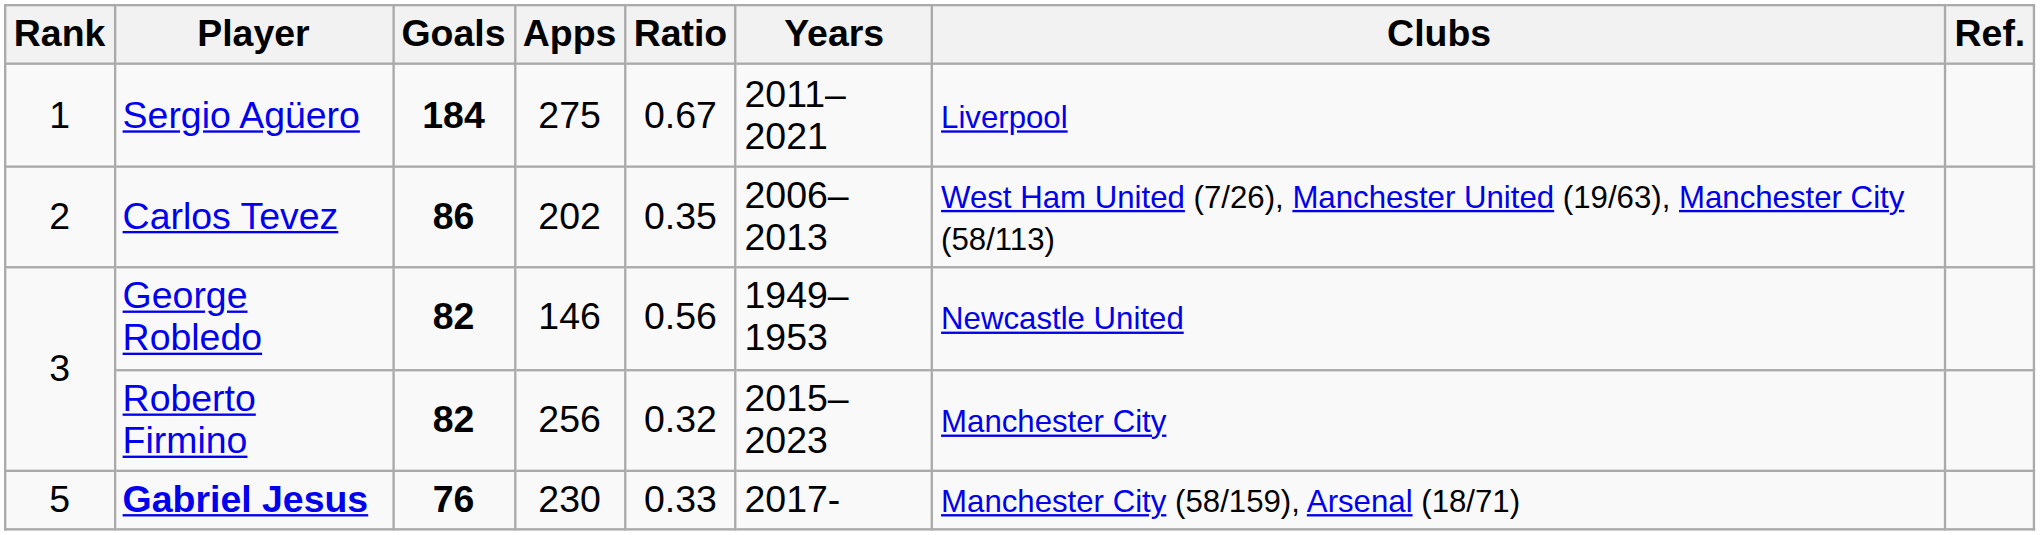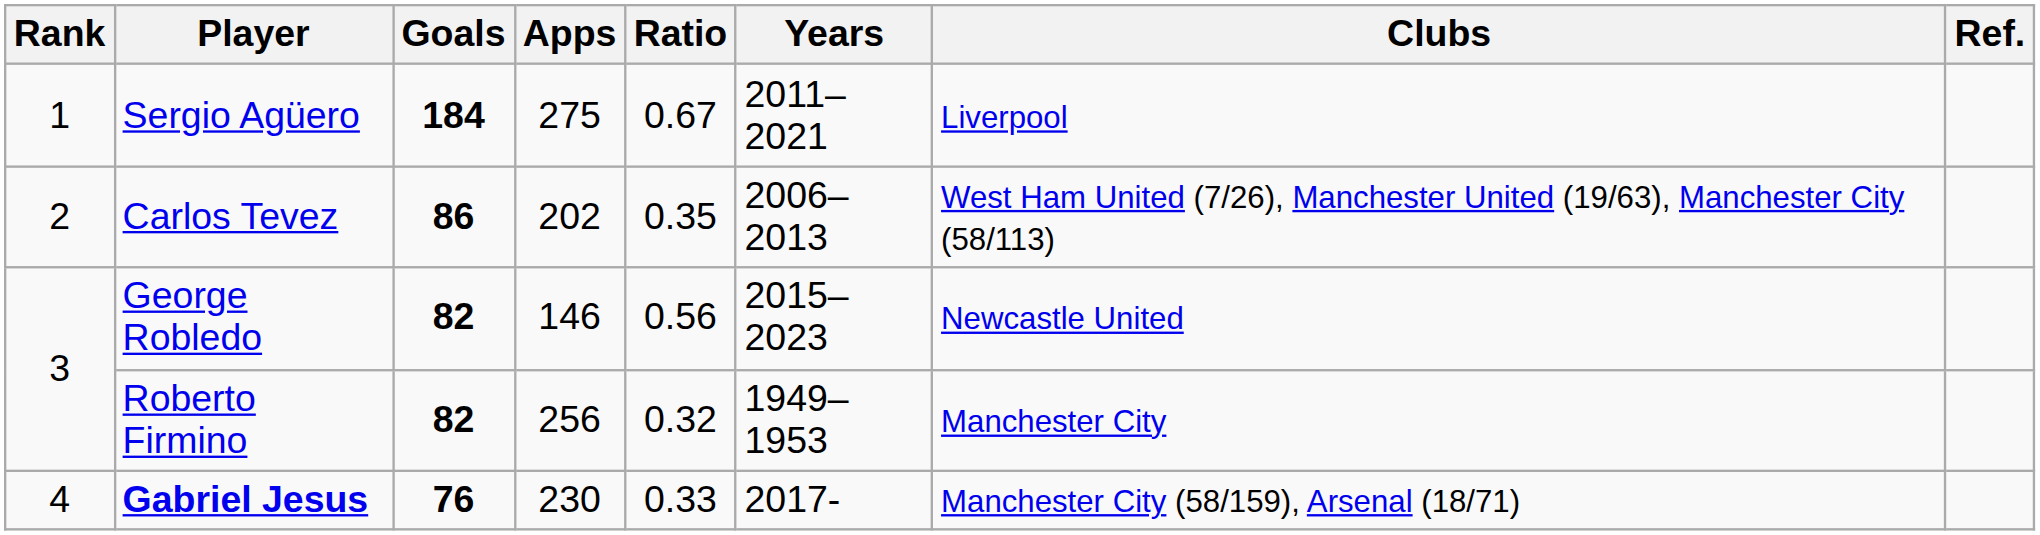 <table class="wikitable">
 <tr>
 <th>Rank</th>
 <th>Player</th>
 <th><abbr>Goals</abbr></th>
 <th><abbr>Apps</abbr></th>
 <th><abbr>Ratio</abbr></th>
 <th><abbr>Years</abbr></th>
 <th><abbr>Clubs</abbr></th>
 <th>Ref.</th>
 </tr>
 <tr>
 <td align="center">1</td>
 <td> <a href='#'>Sergio Agüero</a></td>
 <td align="center"><strong>184</strong></td>
 <td align="center">275</td>
 <td align="center">0.67</td>
 <td>2011–2021</td>
 <td><small><a href='#'>Liverpool</a></small></td>
 <td></td>
 </tr>
 <tr>
 <td align="center">2</td>
 <td> <a href='#'>Carlos Tevez</a></td>
 <td align="center"><strong>86</strong></td>
 <td align="center">202</td>
 <td align="center">0.35</td>
 <td>2006–2013</td>
 <td><small><a href='#'>West Ham United</a> (7/26), <a href='#'>Manchester United</a> (19/63), <a href='#'>Manchester City</a> (58/113)</small></td>
 <td></td>
 </tr>
 <tr>
 <td rowspan="2" align="center">3</td>
 <td> <a href='#'>George Robledo</a></td>
 <td align="center"><strong>82</strong></td>
 <td align="center">146</td>
 <td align="center">0.56</td>
-<td>1949–1953</td>
+<td>2015–2023</td>
 <td><small><a href='#'>Newcastle United</a></small></td>
 <td></td>
 </tr>
 <tr>
 <td> <a href='#'>Roberto Firmino</a></td>
 <td align="center"><strong>82</strong></td>
 <td align="center">256</td>
 <td align="center">0.32</td>
-<td>2015–2023</td>
+<td>1949–1953</td>
 <td><small><a href='#'>Manchester City</a></small></td>
 <td></td>
 </tr>
 <tr>
-<td align="center">5</td>
+<td align="center">4</td>
 <td> <strong><a href='#'>Gabriel Jesus</a></strong></td>
 <td align="center"><strong>76</strong></td>
 <td align="center">230</td>
 <td align="center">0.33</td>
 <td>2017-</td>
 <td><small><a href='#'>Manchester City</a> (58/159), <a href='#'>Arsenal</a> (18/71)</small></td>
 <td></td>
 </tr>
 </table>
